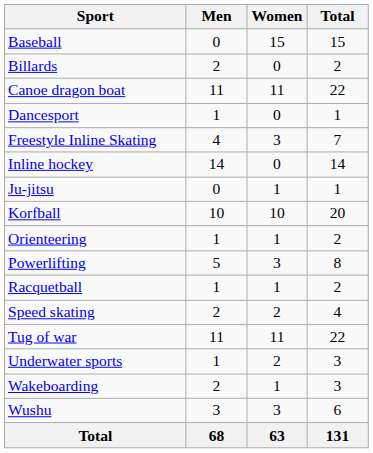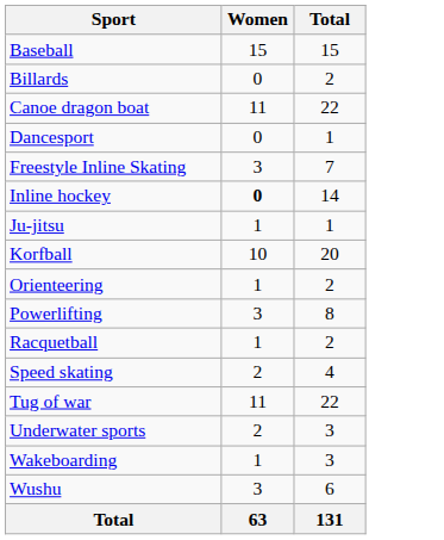 <table class="wikitable sortable" style="text-align:center;">
 <tr>
 <th width=180>Sport</th>
-<th width=55>Men</th>
 <th width=55>Women</th>
 <th width=55>Total</th>
 </tr>
 <tr>
 <td align=left><a href='#'>Baseball</a></td>
-<td>0</td>
 <td>15</td>
 <td>15</td>
 </tr>
 <tr>
 <td align=left><a href='#'>Billards</a></td>
-<td>2</td>
 <td>0</td>
 <td>2</td>
 </tr>
 <tr>
 <td align=left><a href='#'>Canoe dragon boat</a></td>
 <td>11</td>
-<td>11</td>
 <td>22</td>
 </tr>
 <tr>
 <td align=left><a href='#'>Dancesport</a></td>
-<td>1</td>
 <td>0</td>
 <td>1</td>
 </tr>
 <tr>
 <td align=left><a href='#'>Freestyle Inline Skating</a></td>
-<td>4</td>
 <td>3</td>
 <td>7</td>
 </tr>
 <tr>
 <td align=left><a href='#'>Inline hockey</a></td>
-<td>14</td>
-<td>0</td>
+<td><strong>0</strong></td>
 <td>14</td>
 </tr>
 <tr>
 <td align=left><a href='#'>Ju-jitsu</a></td>
-<td>0</td>
 <td>1</td>
 <td>1</td>
 </tr>
 <tr>
 <td align=left><a href='#'>Korfball</a></td>
 <td>10</td>
-<td>10</td>
 <td>20</td>
 </tr>
 <tr>
 <td align=left><a href='#'>Orienteering</a></td>
 <td>1</td>
-<td>1</td>
 <td>2</td>
 </tr>
 <tr>
 <td align=left><a href='#'>Powerlifting</a></td>
-<td>5</td>
 <td>3</td>
 <td>8</td>
 </tr>
 <tr>
 <td align=left><a href='#'>Racquetball</a></td>
 <td>1</td>
-<td>1</td>
 <td>2</td>
 </tr>
 <tr>
 <td align=left><a href='#'>Speed skating</a></td>
-<td>2</td>
 <td>2</td>
 <td>4</td>
 </tr>
 <tr>
 <td align=left><a href='#'>Tug of war</a></td>
 <td>11</td>
-<td>11</td>
 <td>22</td>
 </tr>
 <tr>
 <td align=left><a href='#'>Underwater sports</a></td>
-<td>1</td>
 <td>2</td>
 <td>3</td>
 </tr>
 <tr>
 <td align=left><a href='#'>Wakeboarding</a></td>
-<td>2</td>
 <td>1</td>
 <td>3</td>
 </tr>
 <tr>
 <td align=left><a href='#'>Wushu</a></td>
 <td>3</td>
-<td>3</td>
 <td>6</td>
 </tr>
 <tr>
 <th>Total</th>
-<th>68</th>
 <th>63</th>
 <th>131</th>
 </tr>
 </table>
